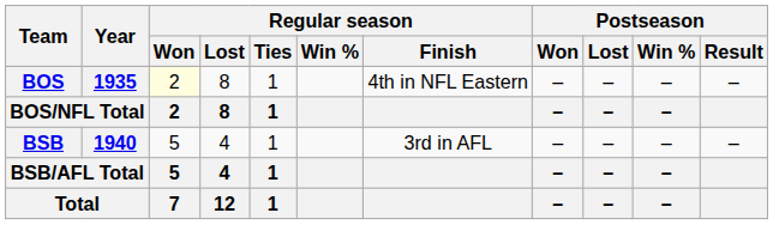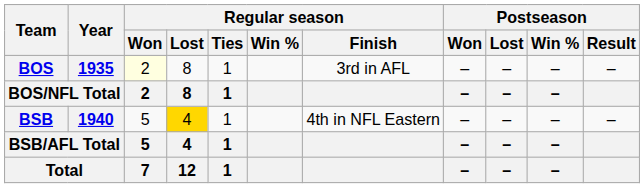 <table class="wikitable" style="font-size:95%; text-align:center;">
 <tr>
 <th rowspan="2">Team</th>
 <th rowspan="2">Year</th>
 <th colspan="5">Regular season</th>
 <th colspan="4">Postseason</th>
 </tr>
 <tr>
 <th>Won</th>
 <th>Lost</th>
 <th>Ties</th>
 <th>Win %</th>
 <th>Finish</th>
 <th>Won</th>
 <th>Lost</th>
 <th>Win %</th>
 <th>Result</th>
 </tr>
 <tr>
 <th><a href='#'>BOS</a></th>
 <th><a href='#'>1935</a></th>
 <td style="background: lightyellow;">2</td>
 <td>8</td>
 <td>1</td>
 <td></td>
-<td>4th in NFL Eastern</td>
+<td>3rd in AFL</td>
 <td>–</td>
 <td>–</td>
 <td>–</td>
 <td>–</td>
 </tr>
 <tr>
 <th colspan="2">BOS/NFL Total</th>
 <th>2</th>
 <th>8</th>
 <th>1</th>
 <th></th>
 <th></th>
 <th>–</th>
 <th>–</th>
 <th>–</th>
 <th></th>
 </tr>
 <tr>
 <th><a href='#'>BSB</a></th>
 <th><a href='#'>1940</a></th>
 <td>5</td>
-<td>4</td>
+<td style="background: gold;">4</td>
 <td>1</td>
 <td></td>
-<td>3rd in AFL</td>
+<td>4th in NFL Eastern</td>
 <td>–</td>
 <td>–</td>
 <td>–</td>
 <td>–</td>
 </tr>
 <tr>
 <th colspan="2">BSB/AFL Total</th>
 <th>5</th>
 <th>4</th>
 <th>1</th>
 <th></th>
 <th></th>
 <th>–</th>
 <th>–</th>
 <th>–</th>
 <th></th>
 </tr>
 <tr>
 <th colspan="2">Total</th>
 <th>7</th>
 <th>12</th>
 <th>1</th>
 <th></th>
 <th></th>
 <th>–</th>
 <th>–</th>
 <th>–</th>
 <th></th>
 </tr>
 </table>
